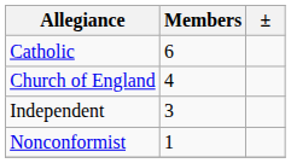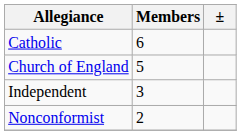 <table class="wikitable">
 <tr>
 <th>Allegiance</th>
 <th>Members</th>
 <th>  ±  </th>
 </tr>
 <tr>
 <td><a href='#'>Catholic</a></td>
 <td>6</td>
 <td></td>
 </tr>
 <tr>
 <td><a href='#'>Church of England</a></td>
-<td>4</td>
+<td>5</td>
 <td></td>
 </tr>
 <tr>
 <td>Independent</td>
 <td>3</td>
 <td></td>
 </tr>
 <tr>
 <td><a href='#'>Nonconformist</a></td>
-<td>1</td>
+<td>2</td>
 <td></td>
 </tr>
 <tr>
 </tr>
 </table>
